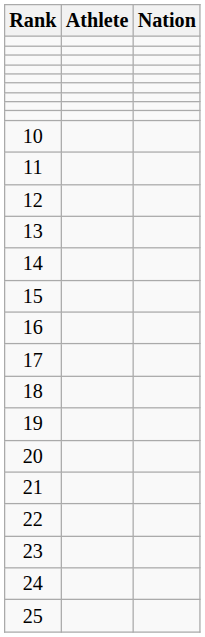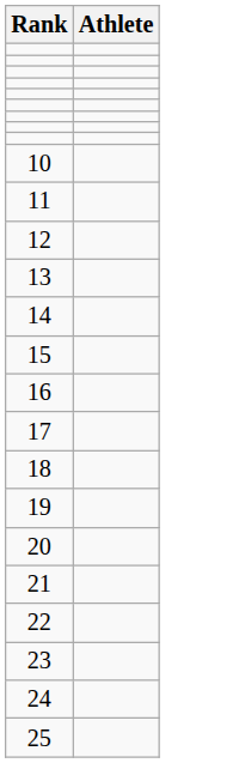 <table class="wikitable sortable" style="text-align:left">
 <tr>
 <th>Rank</th>
 <th>Athlete</th>
-<th>Nation</th>
 </tr>
 <tr>
 <td align="center"></td>
-<td></td>
 <td></td>
 </tr>
 <tr>
 <td align="center"></td>
 <td></td>
+</tr>
+<tr>
+<td align="center"></td>
 <td></td>
 </tr>
 <tr>
 <td align="center"></td>
 <td></td>
+</tr>
+<tr>
+<td align="center"></td>
 <td></td>
 </tr>
 <tr>
 <td align="center"></td>
 <td></td>
+</tr>
+<tr>
+<td align="center"></td>
 <td></td>
 </tr>
 <tr>
 <td align="center"></td>
 <td></td>
-<td></td>
 </tr>
 <tr>
 <td align="center"></td>
-<td></td>
-<td></td>
-</tr>
-<tr>
-<td align="center"></td>
-<td></td>
-<td></td>
-</tr>
-<tr>
-<td align="center"></td>
-<td></td>
-<td></td>
-</tr>
-<tr>
-<td align="center"></td>
-<td></td>
 <td></td>
 </tr>
 <tr>
 <td align="center">10</td>
 <td></td>
-<td></td>
 </tr>
 <tr>
 <td align="center">11</td>
-<td></td>
 <td></td>
 </tr>
 <tr>
 <td align="center">12</td>
 <td></td>
-<td></td>
 </tr>
 <tr>
 <td align="center">13</td>
-<td></td>
 <td></td>
 </tr>
 <tr>
 <td align="center">14</td>
 <td></td>
-<td></td>
 </tr>
 <tr>
 <td align="center">15</td>
-<td></td>
 <td></td>
 </tr>
 <tr>
 <td align="center">16</td>
 <td></td>
-<td></td>
 </tr>
 <tr>
 <td align="center">17</td>
-<td></td>
 <td></td>
 </tr>
 <tr>
 <td align="center">18</td>
 <td></td>
-<td></td>
 </tr>
 <tr>
 <td align="center">19</td>
-<td></td>
 <td></td>
 </tr>
 <tr>
 <td align="center">20</td>
 <td></td>
-<td></td>
 </tr>
 <tr>
 <td align="center">21</td>
-<td></td>
 <td></td>
 </tr>
 <tr>
 <td align="center">22</td>
 <td></td>
-<td></td>
 </tr>
 <tr>
 <td align="center">23</td>
-<td></td>
 <td></td>
 </tr>
 <tr>
 <td align="center">24</td>
 <td></td>
-<td></td>
 </tr>
 <tr>
 <td align="center">25</td>
 <td></td>
-<td></td>
 </tr>
 </table>
